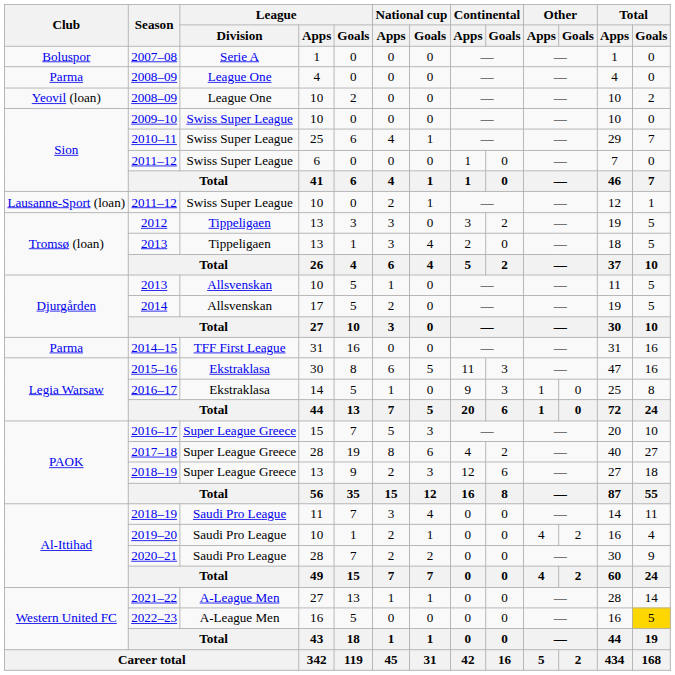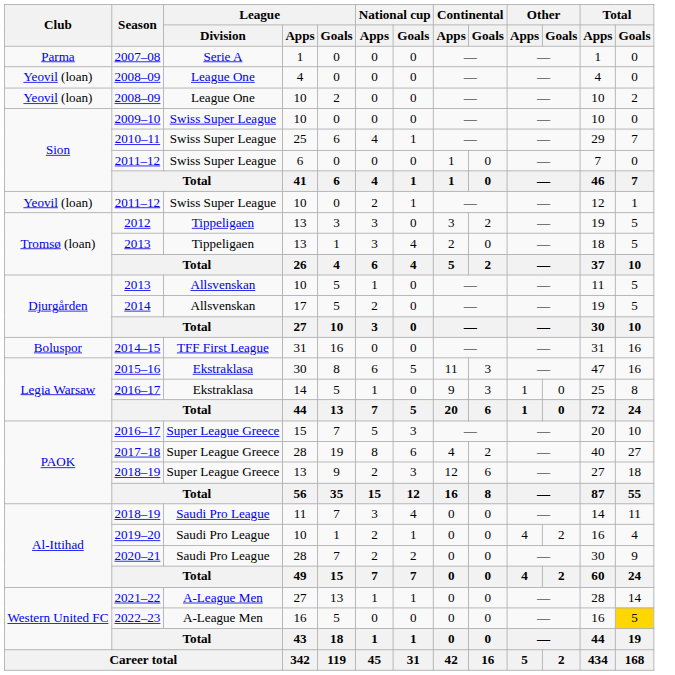 <table class="wikitable" style="text-align:center">
 <tr>
 <th rowspan="2">Club</th>
 <th rowspan="2">Season</th>
 <th colspan="3">League</th>
 <th colspan="2">National cup</th>
 <th colspan="2">Continental</th>
 <th colspan="2">Other</th>
 <th colspan="2">Total</th>
 </tr>
 <tr>
 <th>Division</th>
 <th>Apps</th>
 <th>Goals</th>
 <th>Apps</th>
 <th>Goals</th>
 <th>Apps</th>
 <th>Goals</th>
 <th>Apps</th>
 <th>Goals</th>
 <th>Apps</th>
 <th>Goals</th>
 </tr>
 <tr>
-<td><a href='#'>Boluspor</a></td>
+<td><a href='#'>Parma</a></td>
 <td><a href='#'>2007–08</a></td>
 <td><a href='#'>Serie A</a></td>
 <td>1</td>
 <td>0</td>
 <td>0</td>
 <td>0</td>
 <td colspan="2">—</td>
 <td colspan="2">—</td>
 <td>1</td>
 <td>0</td>
 </tr>
 <tr>
-<td><a href='#'>Parma</a></td>
+<td><a href='#'>Yeovil</a> (loan)</td>
 <td><a href='#'>2008–09</a></td>
 <td><a href='#'>League One</a></td>
 <td>4</td>
 <td>0</td>
 <td>0</td>
 <td>0</td>
 <td colspan="2">—</td>
 <td colspan="2">—</td>
 <td>4</td>
 <td>0</td>
 </tr>
 <tr>
 <td><a href='#'>Yeovil</a> (loan)</td>
 <td><a href='#'>2008–09</a></td>
 <td>League One</td>
 <td>10</td>
 <td>2</td>
 <td>0</td>
 <td>0</td>
 <td colspan="2">—</td>
 <td colspan="2">—</td>
 <td>10</td>
 <td>2</td>
 </tr>
 <tr>
 <td rowspan="4"><a href='#'>Sion</a></td>
 <td><a href='#'>2009–10</a></td>
 <td><a href='#'>Swiss Super League</a></td>
 <td>10</td>
 <td>0</td>
 <td>0</td>
 <td>0</td>
 <td colspan="2">—</td>
 <td colspan="2">—</td>
 <td>10</td>
 <td>0</td>
 </tr>
 <tr>
 <td><a href='#'>2010–11</a></td>
 <td>Swiss Super League</td>
 <td>25</td>
 <td>6</td>
 <td>4</td>
 <td>1</td>
 <td colspan="2">—</td>
 <td colspan="2">—</td>
 <td>29</td>
 <td>7</td>
 </tr>
 <tr>
 <td><a href='#'>2011–12</a></td>
 <td>Swiss Super League</td>
 <td>6</td>
 <td>0</td>
 <td>0</td>
 <td>0</td>
 <td>1</td>
 <td>0</td>
 <td colspan="2">—</td>
 <td>7</td>
 <td>0</td>
 </tr>
 <tr>
 <th colspan="2">Total</th>
 <th>41</th>
 <th>6</th>
 <th>4</th>
 <th>1</th>
 <th>1</th>
 <th>0</th>
 <th colspan="2">—</th>
 <th>46</th>
 <th>7</th>
 </tr>
 <tr>
-<td><a href='#'>Lausanne-Sport</a> (loan)</td>
+<td><a href='#'>Yeovil</a> (loan)</td>
 <td><a href='#'>2011–12</a></td>
 <td>Swiss Super League</td>
 <td>10</td>
 <td>0</td>
 <td>2</td>
 <td>1</td>
 <td colspan="2">—</td>
 <td colspan="2">—</td>
 <td>12</td>
 <td>1</td>
 </tr>
 <tr>
 <td rowspan="3"><a href='#'>Tromsø</a> (loan)</td>
 <td><a href='#'>2012</a></td>
 <td><a href='#'>Tippeligaen</a></td>
 <td>13</td>
 <td>3</td>
 <td>3</td>
 <td>0</td>
 <td>3</td>
 <td>2</td>
 <td colspan="2">—</td>
 <td>19</td>
 <td>5</td>
 </tr>
 <tr>
 <td><a href='#'>2013</a></td>
 <td>Tippeligaen</td>
 <td>13</td>
 <td>1</td>
 <td>3</td>
 <td>4</td>
 <td>2</td>
 <td>0</td>
 <td colspan="2">—</td>
 <td>18</td>
 <td>5</td>
 </tr>
 <tr>
 <th colspan="2">Total</th>
 <th>26</th>
 <th>4</th>
 <th>6</th>
 <th>4</th>
 <th>5</th>
 <th>2</th>
 <th colspan="2">—</th>
 <th>37</th>
 <th>10</th>
 </tr>
 <tr>
 <td rowspan="3"><a href='#'>Djurgården</a></td>
 <td><a href='#'>2013</a></td>
 <td><a href='#'>Allsvenskan</a></td>
 <td>10</td>
 <td>5</td>
 <td>1</td>
 <td>0</td>
 <td colspan="2">—</td>
 <td colspan="2">—</td>
 <td>11</td>
 <td>5</td>
 </tr>
 <tr>
 <td><a href='#'>2014</a></td>
 <td>Allsvenskan</td>
 <td>17</td>
 <td>5</td>
 <td>2</td>
 <td>0</td>
 <td colspan="2">—</td>
 <td colspan="2">—</td>
 <td>19</td>
 <td>5</td>
 </tr>
 <tr>
 <th colspan="2">Total</th>
 <th>27</th>
 <th>10</th>
 <th>3</th>
 <th>0</th>
 <th colspan="2">—</th>
 <th colspan="2">—</th>
 <th>30</th>
 <th>10</th>
 </tr>
 <tr>
-<td><a href='#'>Parma</a></td>
+<td><a href='#'>Boluspor</a></td>
 <td><a href='#'>2014–15</a></td>
 <td><a href='#'>TFF First League</a></td>
 <td>31</td>
 <td>16</td>
 <td>0</td>
 <td>0</td>
 <td colspan="2">—</td>
 <td colspan="2">—</td>
 <td>31</td>
 <td>16</td>
 </tr>
 <tr>
 <td rowspan="3"><a href='#'>Legia Warsaw</a></td>
 <td><a href='#'>2015–16</a></td>
 <td><a href='#'>Ekstraklasa</a></td>
 <td>30</td>
 <td>8</td>
 <td>6</td>
 <td>5</td>
 <td>11</td>
 <td>3</td>
 <td colspan="2">—</td>
 <td>47</td>
 <td>16</td>
 </tr>
 <tr>
 <td><a href='#'>2016–17</a></td>
 <td>Ekstraklasa</td>
 <td>14</td>
 <td>5</td>
 <td>1</td>
 <td>0</td>
 <td>9</td>
 <td>3</td>
 <td>1</td>
 <td>0</td>
 <td>25</td>
 <td>8</td>
 </tr>
 <tr>
 <th colspan="2">Total</th>
 <th>44</th>
 <th>13</th>
 <th>7</th>
 <th>5</th>
 <th>20</th>
 <th>6</th>
 <th>1</th>
 <th>0</th>
 <th>72</th>
 <th>24</th>
 </tr>
 <tr>
 <td rowspan="4"><a href='#'>PAOK</a></td>
 <td><a href='#'>2016–17</a></td>
 <td><a href='#'>Super League Greece</a></td>
 <td>15</td>
 <td>7</td>
 <td>5</td>
 <td>3</td>
 <td colspan="2">—</td>
 <td colspan="2">—</td>
 <td>20</td>
 <td>10</td>
 </tr>
 <tr>
 <td><a href='#'>2017–18</a></td>
 <td>Super League Greece</td>
 <td>28</td>
 <td>19</td>
 <td>8</td>
 <td>6</td>
 <td>4</td>
 <td>2</td>
 <td colspan="2">—</td>
 <td>40</td>
 <td>27</td>
 </tr>
 <tr>
 <td><a href='#'>2018–19</a></td>
 <td>Super League Greece</td>
 <td>13</td>
 <td>9</td>
 <td>2</td>
 <td>3</td>
 <td>12</td>
 <td>6</td>
 <td colspan="2">—</td>
 <td>27</td>
 <td>18</td>
 </tr>
 <tr>
 <th colspan="2">Total</th>
 <th>56</th>
 <th>35</th>
 <th>15</th>
 <th>12</th>
 <th>16</th>
 <th>8</th>
 <th colspan="2">—</th>
 <th>87</th>
 <th>55</th>
 </tr>
 <tr>
 <td rowspan="4"><a href='#'>Al-Ittihad</a></td>
 <td><a href='#'>2018–19</a></td>
 <td><a href='#'>Saudi Pro League</a></td>
 <td>11</td>
 <td>7</td>
 <td>3</td>
 <td>4</td>
 <td>0</td>
 <td>0</td>
 <td colspan="2">—</td>
 <td>14</td>
 <td>11</td>
 </tr>
 <tr>
 <td><a href='#'>2019–20</a></td>
 <td>Saudi Pro League</td>
 <td>10</td>
 <td>1</td>
 <td>2</td>
 <td>1</td>
 <td>0</td>
 <td>0</td>
 <td>4</td>
 <td>2</td>
 <td>16</td>
 <td>4</td>
 </tr>
 <tr>
 <td><a href='#'>2020–21</a></td>
 <td>Saudi Pro League</td>
 <td>28</td>
 <td>7</td>
 <td>2</td>
 <td>2</td>
 <td>0</td>
 <td>0</td>
 <td colspan="2">—</td>
 <td>30</td>
 <td>9</td>
 </tr>
 <tr>
 <th colspan="2">Total</th>
 <th>49</th>
 <th>15</th>
 <th>7</th>
 <th>7</th>
 <th>0</th>
 <th>0</th>
 <th>4</th>
 <th>2</th>
 <th>60</th>
 <th>24</th>
 </tr>
 <tr>
 <td rowspan="3"><a href='#'>Western United FC</a></td>
 <td><a href='#'>2021–22</a></td>
 <td><a href='#'>A-League Men</a></td>
 <td>27</td>
 <td>13</td>
 <td>1</td>
 <td>1</td>
 <td>0</td>
 <td>0</td>
 <td colspan="2">—</td>
 <td>28</td>
 <td>14</td>
 </tr>
 <tr>
 <td><a href='#'>2022–23</a></td>
 <td>A-League Men</td>
 <td>16</td>
 <td>5</td>
 <td>0</td>
 <td>0</td>
 <td>0</td>
 <td>0</td>
 <td colspan="2">—</td>
 <td>16</td>
 <td style="background: gold;">5</td>
 </tr>
 <tr>
 <th colspan="2">Total</th>
 <th>43</th>
 <th>18</th>
 <th>1</th>
 <th>1</th>
 <th>0</th>
 <th>0</th>
 <th colspan="2">—</th>
 <th>44</th>
 <th>19</th>
 </tr>
 <tr>
 <th colspan="3">Career total</th>
 <th>342</th>
 <th>119</th>
 <th>45</th>
 <th>31</th>
 <th>42</th>
 <th>16</th>
 <th>5</th>
 <th>2</th>
 <th>434</th>
 <th>168</th>
 </tr>
 </table>
